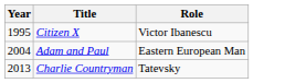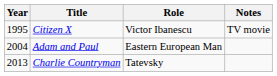 <table class="wikitable sortable">
 <tr>
 <th>Year</th>
 <th>Title</th>
 <th>Role</th>
+<th>Notes</th>
 </tr>
 <tr>
 <td>1995</td>
 <td><em><a href='#'>Citizen X</a></em></td>
 <td>Victor Ibanescu</td>
+<td>TV movie</td>
 </tr>
 <tr>
 <td>2004</td>
 <td><em><a href='#'>Adam and Paul</a></em></td>
 <td>Eastern European Man</td>
+<td></td>
 </tr>
 <tr>
 <td>2013</td>
 <td><em><a href='#'>Charlie Countryman</a></em></td>
 <td>Tatevsky</td>
+<td></td>
 </tr>
 </table>
